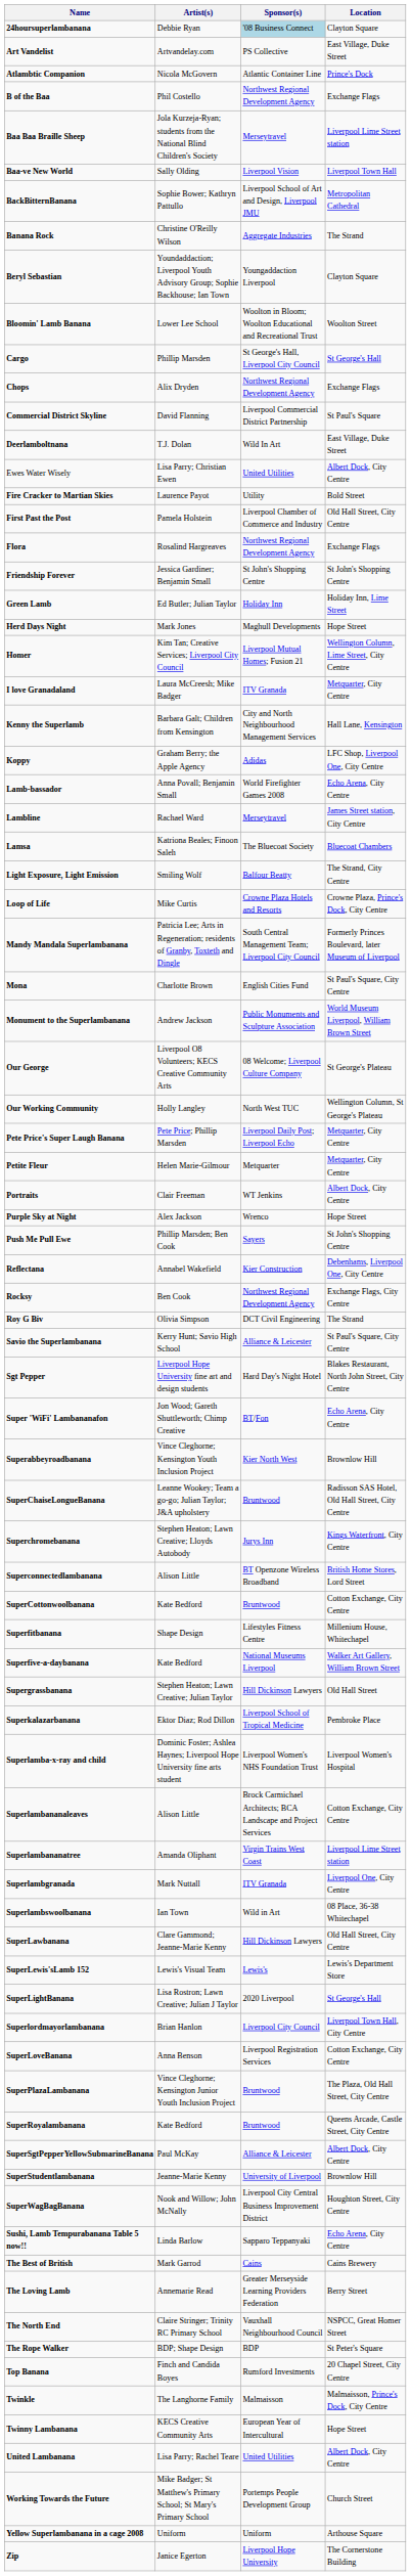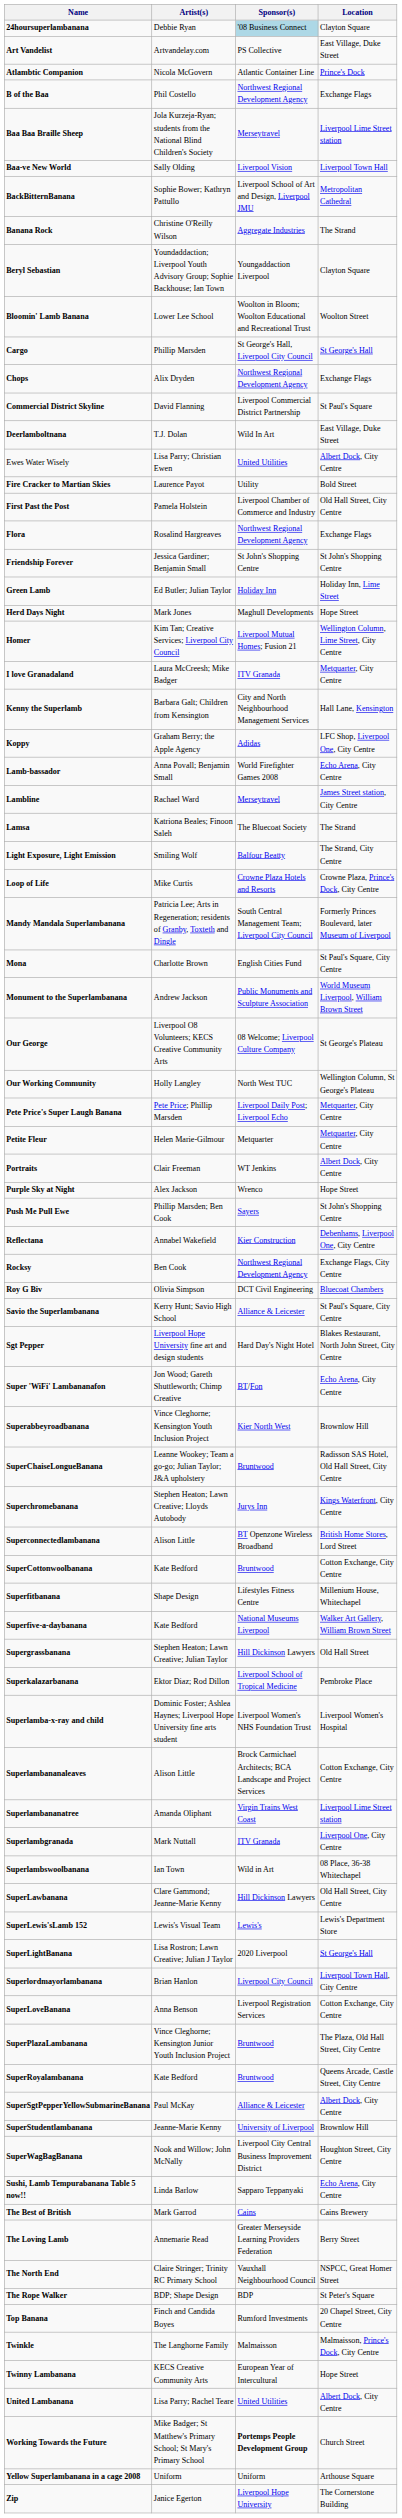 <table class="sortable wikitable" style="font-size:80%;width:100%;border:0px;text-align:left;line-height:150%;">
 <tr>
 <th class="sortable" style="background: #f2f2f2; color: #000080" height="17" width="25%">Name</th>
 <th class="unsortable" style="background: #f2f2f2; color: #000080" height="17" width="25%">Artist(s)</th>
 <th class="unsortable" style="background: #f2f2f2; color: #000080" height="17" width="25%">Sponsor(s)</th>
 <th class="sortable" style="background: #f2f2f2; color: #000080" height="17" width="25%">Location</th>
 </tr>
 <tr>
 <td><strong>24hoursuperlambanana</strong></td>
 <td>Debbie Ryan</td>
 <td style="background: lightblue;">'08 Business Connect</td>
 <td>Clayton Square</td>
 </tr>
 <tr>
 <td><strong>Art Vandelist</strong></td>
 <td>Artvandelay.com</td>
 <td>PS Collective</td>
 <td>East Village, Duke Street</td>
 </tr>
 <tr>
 <td><strong>Atlambtic Companion</strong></td>
 <td>Nicola McGovern</td>
 <td>Atlantic Container Line</td>
 <td><a href='#'>Prince's Dock</a></td>
 </tr>
 <tr>
 <td><strong>B of the Baa</strong></td>
 <td>Phil Costello</td>
 <td><a href='#'>Northwest Regional Development Agency</a></td>
 <td>Exchange Flags</td>
 </tr>
 <tr>
 <td><strong>Baa Baa Braille Sheep</strong></td>
 <td>Jola Kurzeja-Ryan; students from the National Blind Children's Society</td>
 <td><a href='#'>Merseytravel</a></td>
 <td><a href='#'>Liverpool Lime Street station</a></td>
 </tr>
 <tr>
 <td><strong>Baa-ve New World</strong></td>
 <td>Sally Olding</td>
 <td><a href='#'>Liverpool Vision</a></td>
 <td><a href='#'>Liverpool Town Hall</a></td>
 </tr>
 <tr>
 <td><strong>BackBitternBanana</strong></td>
 <td>Sophie Bower; Kathryn Pattullo</td>
 <td>Liverpool School of Art and Design, <a href='#'>Liverpool JMU</a></td>
 <td><a href='#'>Metropolitan Cathedral</a></td>
 </tr>
 <tr>
 <td><strong>Banana Rock</strong></td>
 <td>Christine O'Reilly Wilson</td>
 <td><a href='#'>Aggregate Industries</a></td>
 <td>The Strand</td>
 </tr>
 <tr>
 <td><strong>Beryl Sebastian</strong></td>
 <td>Youndaddaction; Liverpool Youth Advisory Group; Sophie Backhouse; Ian Town</td>
 <td>Youngaddaction Liverpool</td>
 <td>Clayton Square</td>
 </tr>
 <tr>
 <td><strong>Bloomin' Lamb Banana</strong></td>
 <td>Lower Lee School</td>
 <td>Woolton in Bloom; Woolton Educational and Recreational Trust</td>
 <td>Woolton Street</td>
 </tr>
 <tr>
 <td><strong>Cargo</strong></td>
 <td>Phillip Marsden</td>
 <td>St George's Hall, <a href='#'>Liverpool City Council</a></td>
 <td><a href='#'>St George's Hall</a></td>
 </tr>
 <tr>
 <td><strong>Chops</strong></td>
 <td>Alix Dryden</td>
 <td><a href='#'>Northwest Regional Development Agency</a></td>
 <td>Exchange Flags</td>
 </tr>
 <tr>
 <td><strong>Commercial District Skyline</strong></td>
 <td>David Flanning</td>
 <td>Liverpool Commercial District Partnership</td>
 <td>St Paul's Square</td>
 </tr>
 <tr>
 <td><strong>Deerlamboltnana</strong></td>
 <td>T.J. Dolan</td>
 <td>Wild In Art</td>
 <td>East Village, Duke Street</td>
 </tr>
 <tr>
 <td>Ewes Water Wisely</td>
 <td>Lisa Parry; Christian Ewen</td>
 <td><a href='#'>United Utilities</a></td>
 <td><a href='#'>Albert Dock</a>, City Centre</td>
 </tr>
 <tr>
 <td><strong>Fire Cracker to Martian Skies</strong></td>
 <td>Laurence Payot</td>
 <td>Utility</td>
 <td>Bold Street</td>
 </tr>
 <tr>
 <td><strong>First Past the Post</strong></td>
 <td>Pamela Holstein</td>
 <td>Liverpool Chamber of Commerce and Industry</td>
 <td>Old Hall Street, City Centre</td>
 </tr>
 <tr>
 <td><strong>Flora</strong></td>
 <td>Rosalind Hargreaves</td>
 <td><a href='#'>Northwest Regional Development Agency</a></td>
 <td>Exchange Flags</td>
 </tr>
 <tr>
 <td><strong>Friendship Forever</strong></td>
 <td>Jessica Gardiner; Benjamin Small</td>
 <td>St John's Shopping Centre</td>
 <td>St John's Shopping Centre</td>
 </tr>
 <tr>
 <td><strong>Green Lamb</strong></td>
 <td>Ed Butler; Julian Taylor</td>
 <td><a href='#'>Holiday Inn</a></td>
 <td>Holiday Inn, <a href='#'>Lime Street</a></td>
 </tr>
 <tr>
 <td><strong>Herd Days Night</strong></td>
 <td>Mark Jones</td>
 <td>Maghull Developments</td>
 <td>Hope Street</td>
 </tr>
 <tr>
 <td><strong>Homer</strong></td>
 <td>Kim Tan; Creative Services; <a href='#'>Liverpool City Council</a></td>
 <td><a href='#'>Liverpool Mutual Homes</a>; Fusion 21</td>
 <td><a href='#'>Wellington Column</a>, <a href='#'>Lime Street</a>, City Centre</td>
 </tr>
 <tr>
 <td><strong>I love Granadaland</strong></td>
 <td>Laura McCreesh; Mike Badger</td>
 <td><a href='#'>ITV Granada</a></td>
 <td><a href='#'>Metquarter</a>, City Centre</td>
 </tr>
 <tr>
 <td><strong>Kenny the Superlamb</strong></td>
 <td>Barbara Galt; Children from Kensington</td>
 <td>City and North Neighbourhood Management Services</td>
 <td>Hall Lane, <a href='#'>Kensington</a></td>
 </tr>
 <tr>
 <td><strong>Koppy</strong></td>
 <td>Graham Berry; the Apple Agency</td>
 <td><a href='#'>Adidas</a></td>
 <td>LFC Shop, <a href='#'>Liverpool One</a>, City Centre</td>
 </tr>
 <tr>
 <td><strong>Lamb-bassador</strong></td>
 <td>Anna Povall; Benjamin Small</td>
 <td>World Firefighter Games 2008</td>
 <td><a href='#'>Echo Arena</a>, City Centre</td>
 </tr>
 <tr>
 <td><strong>Lambline</strong></td>
 <td>Rachael Ward</td>
 <td><a href='#'>Merseytravel</a></td>
 <td><a href='#'>James Street station</a>, City Centre</td>
 </tr>
 <tr>
 <td><strong>Lamsa</strong></td>
 <td>Katriona Beales; Finoon Saleh</td>
 <td>The Bluecoat Society</td>
-<td><a href='#'>Bluecoat Chambers</a></td>
+<td>The Strand</td>
 </tr>
 <tr>
 <td><strong>Light Exposure, Light Emission</strong></td>
 <td>Smiling Wolf</td>
 <td><a href='#'>Balfour Beatty</a></td>
 <td>The Strand, City Centre</td>
 </tr>
 <tr>
 <td><strong>Loop of Life</strong></td>
 <td>Mike Curtis</td>
 <td><a href='#'>Crowne Plaza Hotels and Resorts</a></td>
 <td>Crowne Plaza, <a href='#'>Prince's Dock</a>, City Centre</td>
 </tr>
 <tr>
 <td><strong>Mandy Mandala Superlambanana</strong></td>
 <td>Patricia Lee; Arts in Regeneration; residents of <a href='#'>Granby</a>, <a href='#'>Toxteth</a> and <a href='#'>Dingle</a></td>
 <td>South Central Management Team; <a href='#'>Liverpool City Council</a></td>
 <td>Formerly Princes Boulevard, later <a href='#'>Museum of Liverpool</a></td>
 </tr>
 <tr>
 <td><strong>Mona</strong></td>
 <td>Charlotte Brown</td>
 <td>English Cities Fund</td>
 <td>St Paul's Square, City Centre</td>
 </tr>
 <tr>
 <td><strong>Monument to the Superlambanana</strong></td>
 <td>Andrew Jackson</td>
 <td><a href='#'>Public Monuments and Sculpture Association</a></td>
 <td><a href='#'>World Museum Liverpool</a>, <a href='#'>William Brown Street</a></td>
 </tr>
 <tr>
 <td><strong>Our George</strong></td>
 <td>Liverpool O8 Volunteers; KECS Creative Community Arts</td>
 <td>08 Welcome; <a href='#'>Liverpool Culture Company</a></td>
 <td>St George's Plateau</td>
 </tr>
 <tr>
 <td><strong>Our Working Community</strong></td>
 <td>Holly Langley</td>
 <td>North West TUC</td>
 <td>Wellington Column, St George's Plateau</td>
 </tr>
 <tr>
 <td><strong>Pete Price's Super Laugh Banana</strong></td>
 <td><a href='#'>Pete Price</a>; Phillip Marsden</td>
 <td><a href='#'>Liverpool Daily Post</a>; <a href='#'>Liverpool Echo</a></td>
 <td><a href='#'>Metquarter</a>, City Centre</td>
 </tr>
 <tr>
 <td><strong>Petite Fleur</strong></td>
 <td>Helen Marie-Gilmour</td>
 <td>Metquarter</td>
 <td><a href='#'>Metquarter</a>, City Centre</td>
 </tr>
 <tr>
 <td><strong>Portraits</strong></td>
 <td>Clair Freeman</td>
 <td>WT Jenkins</td>
 <td><a href='#'>Albert Dock</a>, City Centre</td>
 </tr>
 <tr>
 <td><strong>Purple Sky at Night</strong></td>
 <td>Alex Jackson</td>
 <td>Wrenco</td>
 <td>Hope Street</td>
 </tr>
 <tr>
 <td><strong>Push Me Pull Ewe</strong></td>
 <td>Phillip Marsden; Ben Cook</td>
 <td><a href='#'>Sayers</a></td>
 <td>St John's Shopping Centre</td>
 </tr>
 <tr>
 <td><strong>Reflectana</strong></td>
 <td>Annabel Wakefield</td>
 <td><a href='#'>Kier Construction</a></td>
 <td><a href='#'>Debenhams</a>, <a href='#'>Liverpool One</a>, City Centre</td>
 </tr>
 <tr>
 <td><strong>Rocksy</strong></td>
 <td>Ben Cook</td>
 <td><a href='#'>Northwest Regional Development Agency</a></td>
 <td>Exchange Flags, City Centre</td>
 </tr>
 <tr>
 <td><strong>Roy G Biv</strong></td>
 <td>Olivia Simpson</td>
 <td>DCT Civil Engineering</td>
-<td>The Strand</td>
+<td><a href='#'>Bluecoat Chambers</a></td>
 </tr>
 <tr>
 <td><strong>Savio the Superlambanana</strong></td>
 <td>Kerry Hunt; Savio High School</td>
 <td><a href='#'>Alliance & Leicester</a></td>
 <td>St Paul's Square, City Centre</td>
 </tr>
 <tr>
 <td><strong>Sgt Pepper</strong></td>
 <td><a href='#'>Liverpool Hope University</a> fine art and design students</td>
 <td>Hard Day's Night Hotel</td>
 <td>Blakes Restaurant, North John Street, City Centre</td>
 </tr>
 <tr>
 <td><strong>Super 'WiFi' Lambananafon</strong></td>
 <td>Jon Wood; Gareth Shuttleworth; Chimp Creative</td>
 <td><a href='#'>BT</a>/<a href='#'>Fon</a></td>
 <td><a href='#'>Echo Arena</a>, City Centre</td>
 </tr>
 <tr>
 <td><strong>Superabbeyroadbanana</strong></td>
 <td>Vince Cleghorne; Kensington Youth Inclusion Project</td>
 <td><a href='#'>Kier North West</a></td>
 <td>Brownlow Hill</td>
 </tr>
 <tr>
 <td><strong>SuperChaiseLongueBanana</strong></td>
 <td>Leanne Wookey; Team a go-go; Julian Taylor; J&A upholstery</td>
 <td><a href='#'>Bruntwood</a></td>
 <td>Radisson SAS Hotel, Old Hall Street, City Centre</td>
 </tr>
 <tr>
 <td><strong>Superchromebanana</strong></td>
 <td>Stephen Heaton; Lawn Creative; Lloyds Autobody</td>
 <td><a href='#'>Jurys Inn</a></td>
 <td><a href='#'>Kings Waterfront</a>, City Centre</td>
 </tr>
 <tr>
 <td><strong>Superconnectedlambanana</strong></td>
 <td>Alison Little</td>
 <td><a href='#'>BT</a> Openzone Wireless Broadband</td>
 <td><a href='#'>British Home Stores</a>, Lord Street</td>
 </tr>
 <tr>
 <td><strong>SuperCottonwoolbanana</strong></td>
 <td>Kate Bedford</td>
 <td><a href='#'>Bruntwood</a></td>
 <td>Cotton Exchange, City Centre</td>
 </tr>
 <tr>
 <td><strong>Superfitbanana</strong></td>
 <td>Shape Design</td>
 <td>Lifestyles Fitness Centre</td>
 <td>Millenium House, Whitechapel</td>
 </tr>
 <tr>
 <td><strong>Superfive-a-daybanana</strong></td>
 <td>Kate Bedford</td>
 <td><a href='#'>National Museums Liverpool</a></td>
 <td><a href='#'>Walker Art Gallery</a>, <a href='#'>William Brown Street</a></td>
 </tr>
 <tr>
 <td><strong>Supergrassbanana</strong></td>
 <td>Stephen Heaton; Lawn Creative; Julian Taylor</td>
 <td><a href='#'>Hill Dickinson</a> Lawyers</td>
 <td>Old Hall Street</td>
 </tr>
 <tr>
 <td><strong>Superkalazarbanana</strong></td>
 <td>Ektor Diaz; Rod Dillon</td>
 <td><a href='#'>Liverpool School of Tropical Medicine</a></td>
 <td>Pembroke Place</td>
 </tr>
 <tr>
 <td><strong>Superlamba-x-ray and child</strong></td>
 <td>Dominic Foster; Ashlea Haynes; Liverpool Hope University fine arts student</td>
 <td>Liverpool Women's NHS Foundation Trust</td>
 <td>Liverpool Women's Hospital</td>
 </tr>
 <tr>
 <td><strong>Superlambananaleaves</strong></td>
 <td>Alison Little</td>
 <td>Brock Carmichael Architects; BCA Landscape and Project Services</td>
 <td>Cotton Exchange, City Centre</td>
 </tr>
 <tr>
 <td><strong>Superlambananatree</strong></td>
 <td>Amanda Oliphant</td>
 <td><a href='#'>Virgin Trains West Coast</a></td>
 <td><a href='#'>Liverpool Lime Street station</a></td>
 </tr>
 <tr>
 <td><strong>Superlambgranada</strong></td>
 <td>Mark Nuttall</td>
 <td><a href='#'>ITV Granada</a></td>
 <td><a href='#'>Liverpool One</a>, City Centre</td>
 </tr>
 <tr>
 <td><strong>Superlambswoolbanana</strong></td>
 <td>Ian Town</td>
 <td>Wild in Art</td>
 <td>08 Place, 36-38 Whitechapel</td>
 </tr>
 <tr>
 <td><strong>SuperLawbanana</strong></td>
 <td>Clare Gammond; Jeanne-Marie Kenny</td>
 <td><a href='#'>Hill Dickinson</a> Lawyers</td>
 <td>Old Hall Street, City Centre</td>
 </tr>
 <tr>
 <td><strong>SuperLewis'sLamb 152</strong></td>
 <td>Lewis's Visual Team</td>
 <td><a href='#'>Lewis's</a></td>
 <td>Lewis's Department Store</td>
 </tr>
 <tr>
 <td><strong>SuperLightBanana</strong></td>
 <td>Lisa Rostron; Lawn Creative; Julian J Taylor</td>
 <td>2020 Liverpool</td>
 <td><a href='#'>St George's Hall</a></td>
 </tr>
 <tr>
 <td><strong>Superlordmayorlambanana</strong></td>
 <td>Brian Hanlon</td>
 <td><a href='#'>Liverpool City Council</a></td>
 <td><a href='#'>Liverpool Town Hall</a>, City Centre</td>
 </tr>
 <tr>
 <td><strong>SuperLoveBanana</strong></td>
 <td>Anna Benson</td>
 <td>Liverpool Registration Services</td>
 <td>Cotton Exchange, City Centre</td>
 </tr>
 <tr>
 <td><strong>SuperPlazaLambanana</strong></td>
 <td>Vince Cleghorne; Kensington Junior Youth Inclusion Project</td>
 <td><a href='#'>Bruntwood</a></td>
 <td>The Plaza, Old Hall Street, City Centre</td>
 </tr>
 <tr>
 <td><strong>SuperRoyalambanana</strong></td>
 <td>Kate Bedford</td>
 <td><a href='#'>Bruntwood</a></td>
 <td>Queens Arcade, Castle Street, City Centre</td>
 </tr>
 <tr>
 <td><strong>SuperSgtPepperYellowSubmarineBanana</strong></td>
 <td>Paul McKay</td>
 <td><a href='#'>Alliance & Leicester</a></td>
 <td><a href='#'>Albert Dock</a>, City Centre</td>
 </tr>
 <tr>
 <td><strong>SuperStudentlambanana</strong></td>
 <td>Jeanne-Marie Kenny</td>
 <td><a href='#'>University of Liverpool</a></td>
 <td>Brownlow Hill</td>
 </tr>
 <tr>
 <td><strong>SuperWagBagBanana</strong></td>
 <td>Nook and Willow; John McNally</td>
 <td>Liverpool City Central Business Improvement District</td>
 <td>Houghton Street, City Centre</td>
 </tr>
 <tr>
 <td><strong>Sushi, Lamb Tempurabanana Table 5 now!!</strong></td>
 <td>Linda Barlow</td>
 <td>Sapparo Teppanyaki</td>
 <td><a href='#'>Echo Arena</a>, City Centre</td>
 </tr>
 <tr>
 <td><strong>The Best of British</strong></td>
 <td>Mark Garrod</td>
 <td><a href='#'>Cains</a></td>
 <td>Cains Brewery</td>
 </tr>
 <tr>
 <td><strong>The Loving Lamb</strong></td>
 <td>Annemarie Read</td>
 <td>Greater Merseyside Learning Providers Federation</td>
 <td>Berry Street</td>
 </tr>
 <tr>
 <td><strong>The North End</strong></td>
 <td>Claire Stringer; Trinity RC Primary School</td>
 <td>Vauxhall Neighbourhood Council</td>
 <td>NSPCC, Great Homer Street</td>
 </tr>
 <tr>
 <td><strong>The Rope Walker</strong></td>
 <td>BDP; Shape Design</td>
 <td>BDP</td>
 <td>St Peter's Square</td>
 </tr>
 <tr>
 <td><strong>Top Banana</strong></td>
 <td>Finch and Candida Boyes</td>
 <td>Rumford Investments</td>
 <td>20 Chapel Street, City Centre</td>
 </tr>
 <tr>
 <td><strong>Twinkle</strong></td>
 <td>The Langhorne Family</td>
 <td>Malmaisson</td>
 <td>Malmaisson, <a href='#'>Prince's Dock</a>, City Centre</td>
 </tr>
 <tr>
 <td><strong>Twinny Lambanana</strong></td>
 <td>KECS Creative Community Arts</td>
 <td>European Year of Intercultural</td>
 <td>Hope Street</td>
 </tr>
 <tr>
 <td><strong>United Lambanana</strong></td>
 <td>Lisa Parry; Rachel Teare</td>
 <td><a href='#'>United Utilities</a></td>
 <td><a href='#'>Albert Dock</a>, City Centre</td>
 </tr>
 <tr>
 <td><strong>Working Towards the Future</strong></td>
 <td>Mike Badger; St Matthew's Primary School; St Mary's Primary School</td>
-<td>Portemps People Development Group</td>
+<td><strong>Portemps People Development Group</strong></td>
 <td>Church Street</td>
 </tr>
 <tr>
 <td><strong>Yellow Superlambanana in a cage 2008</strong></td>
 <td>Uniform</td>
 <td>Uniform</td>
 <td>Arthouse Square</td>
 </tr>
 <tr>
 <td><strong>Zip</strong></td>
 <td>Janice Egerton</td>
 <td><a href='#'>Liverpool Hope University</a></td>
 <td>The Cornerstone Building</td>
 </tr>
 <tr>
 </tr>
 </table>
